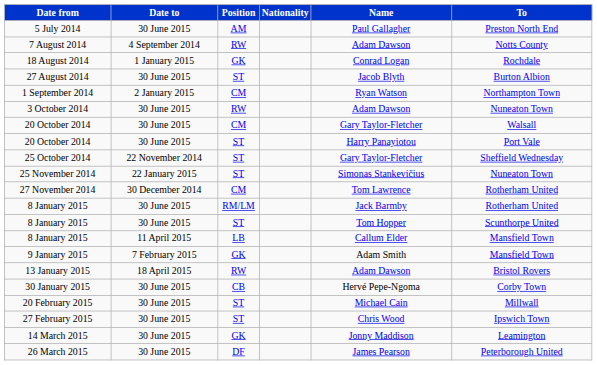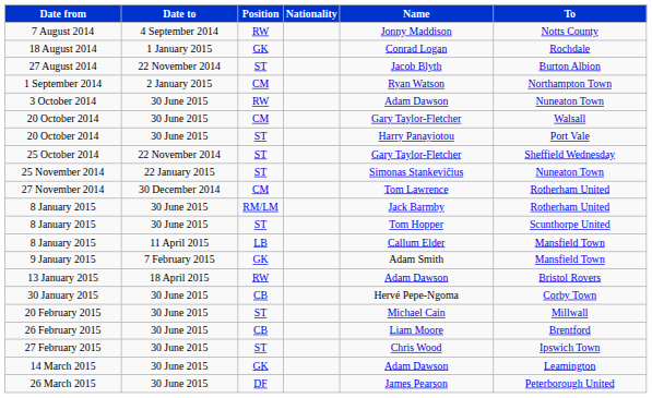 <table class="wikitable" style="text-align:center; font-size:90%">
 <tr>
 <th style="background:#03c; color:white; width:150px;">Date from</th>
 <th style="background:#03c; color:white; width:150px;">Date to</th>
 <th style="background:#03c; color:white; width:55px;">Position</th>
 <th style="background:#03c; color:white; width:55px;">Nationality</th>
 <th style="background:#03c; color:white; width:200px;">Name</th>
 <th style="background:#03c; color:white; width:200px;">To</th>
 </tr>
 <tr>
-<td>5 July 2014</td>
-<td>30 June 2015</td>
-<td><a href='#'>AM</a></td>
-<td></td>
-<td><a href='#'>Paul Gallagher</a></td>
-<td> <a href='#'>Preston North End</a></td>
-</tr>
-<tr>
 <td>7 August 2014</td>
 <td>4 September 2014</td>
 <td><a href='#'>RW</a></td>
 <td></td>
-<td><a href='#'>Adam Dawson</a></td>
+<td><a href='#'>Jonny Maddison</a></td>
 <td> <a href='#'>Notts County</a></td>
 </tr>
 <tr>
 <td>18 August 2014</td>
 <td>1 January 2015</td>
 <td><a href='#'>GK</a></td>
 <td></td>
 <td><a href='#'>Conrad Logan</a></td>
 <td> <a href='#'>Rochdale</a></td>
 </tr>
 <tr>
 <td>27 August 2014</td>
-<td>30 June 2015</td>
+<td>22 November 2014</td>
 <td><a href='#'>ST</a></td>
 <td></td>
 <td><a href='#'>Jacob Blyth</a></td>
 <td> <a href='#'>Burton Albion</a></td>
 </tr>
 <tr>
 <td>1 September 2014</td>
 <td>2 January 2015</td>
 <td><a href='#'>CM</a></td>
 <td></td>
 <td><a href='#'>Ryan Watson</a></td>
 <td> <a href='#'>Northampton Town</a></td>
 </tr>
 <tr>
 <td>3 October 2014</td>
 <td>30 June 2015</td>
 <td><a href='#'>RW</a></td>
 <td></td>
 <td><a href='#'>Adam Dawson</a></td>
 <td> <a href='#'>Nuneaton Town</a></td>
 </tr>
 <tr>
 <td>20 October 2014</td>
 <td>30 June 2015</td>
 <td><a href='#'>CM</a></td>
 <td></td>
 <td><a href='#'>Gary Taylor-Fletcher</a></td>
 <td> <a href='#'>Walsall</a></td>
 </tr>
 <tr>
 <td>20 October 2014</td>
 <td>30 June 2015</td>
 <td><a href='#'>ST</a></td>
 <td></td>
 <td><a href='#'>Harry Panayiotou</a></td>
 <td> <a href='#'>Port Vale</a></td>
 </tr>
 <tr>
 <td>25 October 2014</td>
 <td>22 November 2014</td>
 <td><a href='#'>ST</a></td>
 <td></td>
 <td><a href='#'>Gary Taylor-Fletcher</a></td>
 <td> <a href='#'>Sheffield Wednesday</a></td>
 </tr>
 <tr>
 <td>25 November 2014</td>
 <td>22 January 2015</td>
 <td><a href='#'>ST</a></td>
 <td></td>
 <td><a href='#'>Simonas Stankevičius</a></td>
 <td> <a href='#'>Nuneaton Town</a></td>
 </tr>
 <tr>
 <td>27 November 2014</td>
 <td>30 December 2014</td>
 <td><a href='#'>CM</a></td>
 <td></td>
 <td><a href='#'>Tom Lawrence</a></td>
 <td> <a href='#'>Rotherham United</a></td>
 </tr>
 <tr>
 <td>8 January 2015</td>
 <td>30 June 2015</td>
 <td><a href='#'>RM/LM</a></td>
 <td></td>
 <td><a href='#'>Jack Barmby</a></td>
 <td> <a href='#'>Rotherham United</a></td>
 </tr>
 <tr>
 <td>8 January 2015</td>
 <td>30 June 2015</td>
 <td><a href='#'>ST</a></td>
 <td></td>
 <td><a href='#'>Tom Hopper</a></td>
 <td> <a href='#'>Scunthorpe United</a></td>
 </tr>
 <tr>
 <td>8 January 2015</td>
 <td>11 April 2015</td>
 <td><a href='#'>LB</a></td>
 <td></td>
 <td><a href='#'>Callum Elder</a></td>
 <td> <a href='#'>Mansfield Town</a></td>
 </tr>
 <tr>
 <td>9 January 2015</td>
 <td>7 February 2015</td>
 <td><a href='#'>GK</a></td>
 <td></td>
 <td>Adam Smith</td>
 <td> <a href='#'>Mansfield Town</a></td>
 </tr>
 <tr>
 <td>13 January 2015</td>
 <td>18 April 2015</td>
 <td><a href='#'>RW</a></td>
 <td></td>
 <td><a href='#'>Adam Dawson</a></td>
 <td> <a href='#'>Bristol Rovers</a></td>
 </tr>
 <tr>
 <td>30 January 2015</td>
 <td>30 June 2015</td>
 <td><a href='#'>CB</a></td>
 <td></td>
 <td>Hervé Pepe-Ngoma</td>
 <td> <a href='#'>Corby Town</a></td>
 </tr>
 <tr>
 <td>20 February 2015</td>
 <td>30 June 2015</td>
 <td><a href='#'>ST</a></td>
 <td></td>
 <td><a href='#'>Michael Cain</a></td>
 <td> <a href='#'>Millwall</a></td>
 </tr>
 <tr>
+<td>26 February 2015</td>
+<td>30 June 2015</td>
+<td><a href='#'>CB</a></td>
+<td></td>
+<td><a href='#'>Liam Moore</a></td>
+<td> <a href='#'>Brentford</a></td>
+</tr>
+<tr>
 <td>27 February 2015</td>
 <td>30 June 2015</td>
 <td><a href='#'>ST</a></td>
 <td></td>
 <td><a href='#'>Chris Wood</a></td>
 <td> <a href='#'>Ipswich Town</a></td>
 </tr>
 <tr>
 <td>14 March 2015</td>
 <td>30 June 2015</td>
 <td><a href='#'>GK</a></td>
 <td></td>
-<td><a href='#'>Jonny Maddison</a></td>
+<td><a href='#'>Adam Dawson</a></td>
 <td> <a href='#'>Leamington</a></td>
 </tr>
 <tr>
 <td>26 March 2015</td>
 <td>30 June 2015</td>
 <td><a href='#'>DF</a></td>
 <td></td>
 <td><a href='#'>James Pearson</a></td>
 <td> <a href='#'>Peterborough United</a></td>
 </tr>
 </table>
